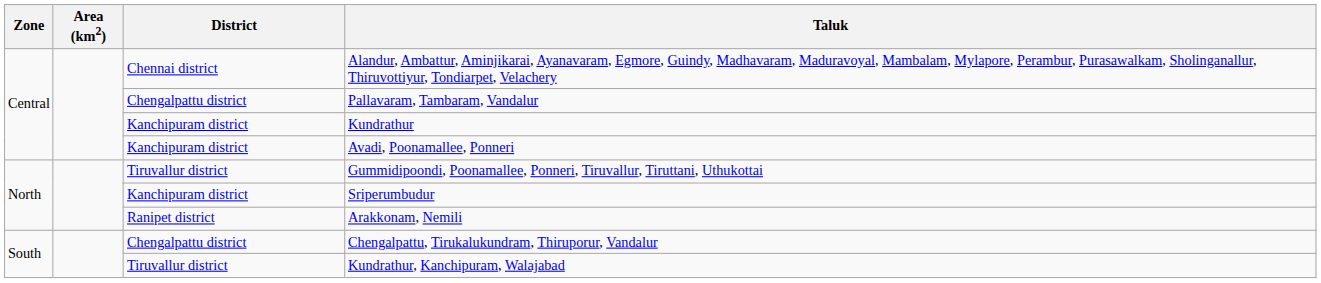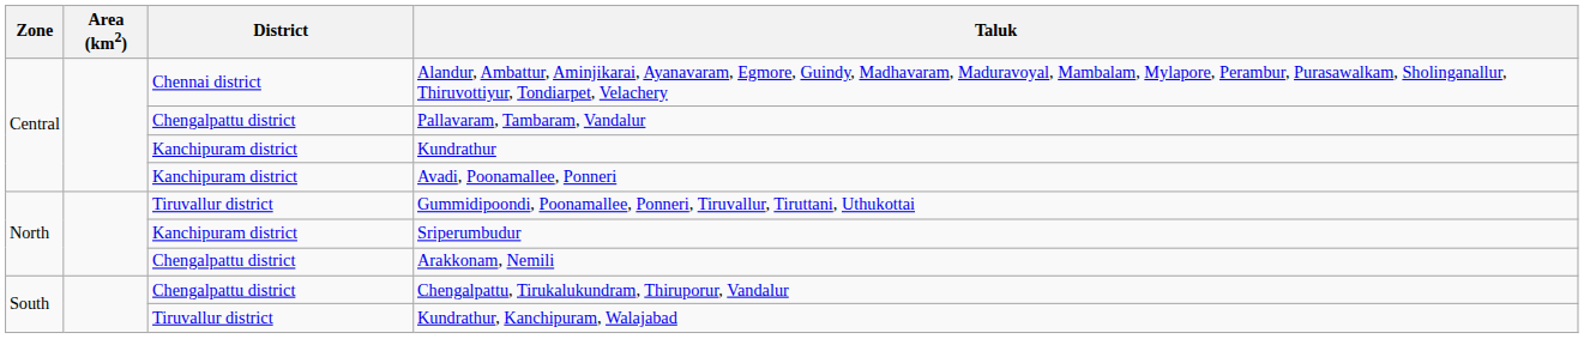 <table class="wikitable sortable" style="font-size: 85%">
 <tr>
 <th>Zone</th>
 <th>Area (km<sup>2</sup>)</th>
 <th style="width:15em;">District</th>
 <th>Taluk</th>
 </tr>
 <tr>
 <td rowspan="4">Central</td>
 <td rowspan="4"></td>
 <td><a href='#'>Chennai district</a></td>
 <td><a href='#'>Alandur</a>, <a href='#'>Ambattur</a>, <a href='#'>Aminjikarai</a>, <a href='#'>Ayanavaram</a>, <a href='#'>Egmore</a>, <a href='#'>Guindy</a>, <a href='#'>Madhavaram</a>, <a href='#'>Maduravoyal</a>, <a href='#'>Mambalam</a>, <a href='#'>Mylapore</a>, <a href='#'>Perambur</a>, <a href='#'>Purasawalkam</a>, <a href='#'>Sholinganallur</a>, <a href='#'>Thiruvottiyur</a>, <a href='#'>Tondiarpet</a>, <a href='#'>Velachery</a></td>
 </tr>
 <tr>
 <td><a href='#'>Chengalpattu district</a></td>
 <td><a href='#'>Pallavaram</a>, <a href='#'>Tambaram</a>, <a href='#'>Vandalur</a></td>
 </tr>
 <tr>
 <td><a href='#'>Kanchipuram district</a></td>
 <td><a href='#'>Kundrathur</a></td>
 </tr>
 <tr>
 <td><a href='#'>Kanchipuram district</a></td>
 <td><a href='#'>Avadi</a>, <a href='#'>Poonamallee</a>, <a href='#'>Ponneri</a></td>
 </tr>
 <tr>
 <td rowspan="3">North</td>
 <td rowspan="3"></td>
 <td><a href='#'>Tiruvallur district</a></td>
 <td><a href='#'>Gummidipoondi</a>, <a href='#'>Poonamallee</a>, <a href='#'>Ponneri</a>, <a href='#'>Tiruvallur</a>, <a href='#'>Tiruttani</a>, <a href='#'>Uthukottai</a></td>
 </tr>
 <tr>
 <td><a href='#'>Kanchipuram district</a></td>
 <td><a href='#'>Sriperumbudur</a></td>
 </tr>
 <tr>
-<td><a href='#'>Ranipet district</a></td>
+<td><a href='#'>Chengalpattu district</a></td>
 <td><a href='#'>Arakkonam</a>, <a href='#'>Nemili</a></td>
 </tr>
 <tr>
 <td rowspan="2">South</td>
 <td rowspan="2"></td>
 <td><a href='#'>Chengalpattu district</a></td>
 <td><a href='#'>Chengalpattu</a>, <a href='#'>Tirukalukundram</a>, <a href='#'>Thiruporur</a>, <a href='#'>Vandalur</a></td>
 </tr>
 <tr>
 <td><a href='#'>Tiruvallur district</a></td>
 <td><a href='#'>Kundrathur</a>, <a href='#'>Kanchipuram</a>, <a href='#'>Walajabad</a></td>
 </tr>
 </table>
